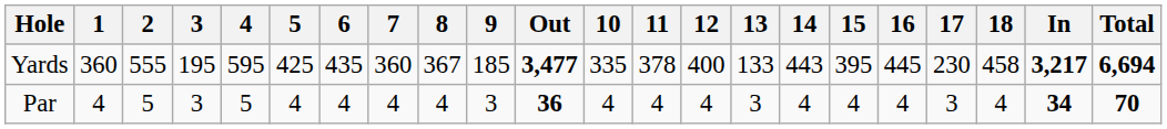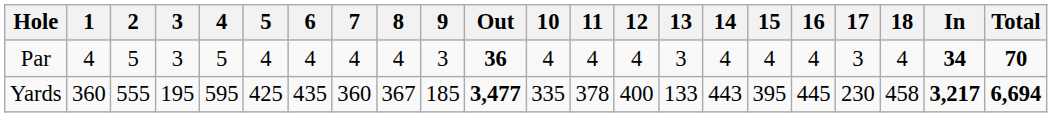 <table class="wikitable" style="text-align:center">
 <tr>
 <th align="left">Hole</th>
 <th>1</th>
 <th>2</th>
 <th>3</th>
 <th>4</th>
 <th>5</th>
 <th>6</th>
 <th>7</th>
 <th>8</th>
 <th>9</th>
 <th>Out</th>
 <th>10</th>
 <th>11</th>
 <th>12</th>
 <th>13</th>
 <th>14</th>
 <th>15</th>
 <th>16</th>
 <th>17</th>
 <th>18</th>
 <th>In</th>
 <th>Total</th>
 </tr>
 <tr>
+<td>Par</td>
+<td>4</td>
+<td>5</td>
+<td>3</td>
+<td>5</td>
+<td>4</td>
+<td>4</td>
+<td>4</td>
+<td>4</td>
+<td>3</td>
+<td><strong>36</strong></td>
+<td>4</td>
+<td>4</td>
+<td>4</td>
+<td>3</td>
+<td>4</td>
+<td>4</td>
+<td>4</td>
+<td>3</td>
+<td>4</td>
+<td><strong>34</strong></td>
+<td><strong>70</strong></td>
+</tr>
+<tr>
 <td align="left">Yards</td>
 <td>360</td>
 <td>555</td>
 <td>195</td>
 <td>595</td>
 <td>425</td>
 <td>435</td>
 <td>360</td>
 <td>367</td>
 <td>185</td>
 <td><strong>3,477</strong></td>
 <td>335</td>
 <td>378</td>
 <td>400</td>
 <td>133</td>
 <td>443</td>
 <td>395</td>
 <td>445</td>
 <td>230</td>
 <td>458</td>
 <td><strong>3,217</strong></td>
 <td><strong>6,694</strong></td>
 </tr>
-<tr>
-<td>Par</td>
-<td>4</td>
-<td>5</td>
-<td>3</td>
-<td>5</td>
-<td>4</td>
-<td>4</td>
-<td>4</td>
-<td>4</td>
-<td>3</td>
-<td><strong>36</strong></td>
-<td>4</td>
-<td>4</td>
-<td>4</td>
-<td>3</td>
-<td>4</td>
-<td>4</td>
-<td>4</td>
-<td>3</td>
-<td>4</td>
-<td><strong>34</strong></td>
-<td><strong>70</strong></td>
-</tr>
 </table>
